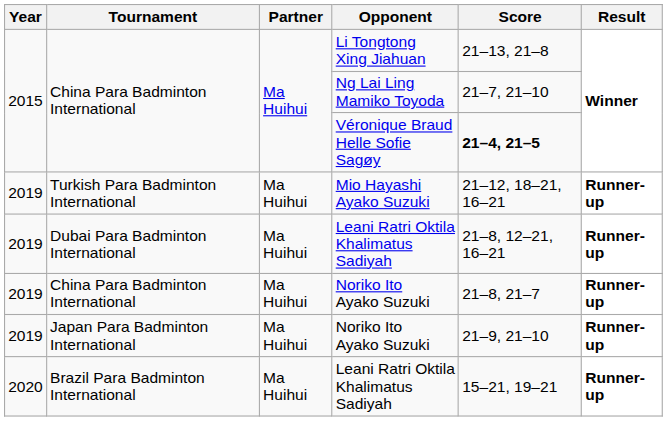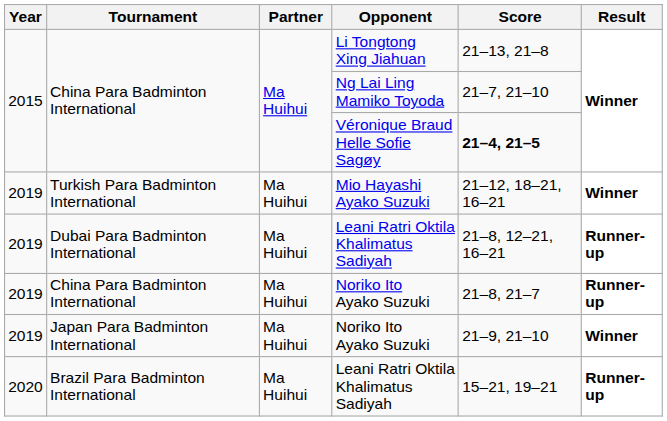 <table class="sortable wikitable" style="font-size: 90%;">
 <tr>
 <th>Year</th>
 <th>Tournament</th>
 <th>Partner</th>
 <th>Opponent</th>
 <th>Score</th>
 <th>Result</th>
 </tr>
 <tr>
 <td rowspan="3" align="center">2015</td>
 <td rowspan="3" align="left">China Para Badminton International</td>
 <td rowspan="3"> <a href='#'>Ma Huihui</a></td>
 <td align="left"> <a href='#'>Li Tongtong</a><br> <a href='#'>Xing Jiahuan</a></td>
 <td align="left">21–13, 21–8</td>
 <td rowspan="3" style="text-align:left; background:white"> <strong>Winner</strong></td>
 </tr>
 <tr>
 <td align="left"> <a href='#'>Ng Lai Ling</a><br> <a href='#'>Mamiko Toyoda</a></td>
 <td align="left">21–7, 21–10</td>
 </tr>
 <tr>
 <td align="left"> <a href='#'>Véronique Braud</a><br> <a href='#'>Helle Sofie Sagøy</a></td>
 <td align="left"><strong>21–4, 21–5</strong></td>
 </tr>
 <tr>
 <td align="center">2019</td>
 <td align="left">Turkish Para Badminton International</td>
 <td> Ma Huihui</td>
 <td align="left"> <a href='#'>Mio Hayashi</a><br> <a href='#'>Ayako Suzuki</a></td>
 <td align="left">21–12, 18–21, 16–21</td>
-<td style="text-align:left; background:white"> <strong>Runner-up</strong></td>
+<td style="text-align:left; background:white"> <strong>Winner</strong></td>
 </tr>
 <tr>
 <td align="center">2019</td>
 <td align="left">Dubai Para Badminton International</td>
 <td> Ma Huihui</td>
 <td align="left"> <a href='#'>Leani Ratri Oktila</a><br> <a href='#'>Khalimatus Sadiyah</a></td>
 <td align="left">21–8, 12–21, 16–21</td>
 <td style="text-align:left; background:white"> <strong>Runner-up</strong></td>
 </tr>
 <tr>
 <td align="center">2019</td>
 <td align="left">China Para Badminton International</td>
 <td> Ma Huihui</td>
 <td align="left"> <a href='#'>Noriko Ito</a><br> Ayako Suzuki</td>
 <td align="left">21–8, 21–7</td>
 <td style="text-align:left; background:white"> <strong>Runner-up</strong></td>
 </tr>
 <tr>
 <td align="center">2019</td>
 <td align="left">Japan Para Badminton International</td>
 <td> Ma Huihui</td>
 <td align="left"> Noriko Ito<br> Ayako Suzuki</td>
 <td align="left">21–9, 21–10</td>
-<td style="text-align:left; background:white"> <strong>Runner-up</strong></td>
+<td style="text-align:left; background:white"> <strong>Winner</strong></td>
 </tr>
 <tr>
 <td align="center">2020</td>
 <td align="left">Brazil Para Badminton International</td>
 <td> Ma Huihui</td>
 <td align="left"> Leani Ratri Oktila<br> Khalimatus Sadiyah</td>
 <td align="left">15–21, 19–21</td>
 <td style="text-align:left; background:white"> <strong>Runner-up</strong></td>
 </tr>
 </table>
